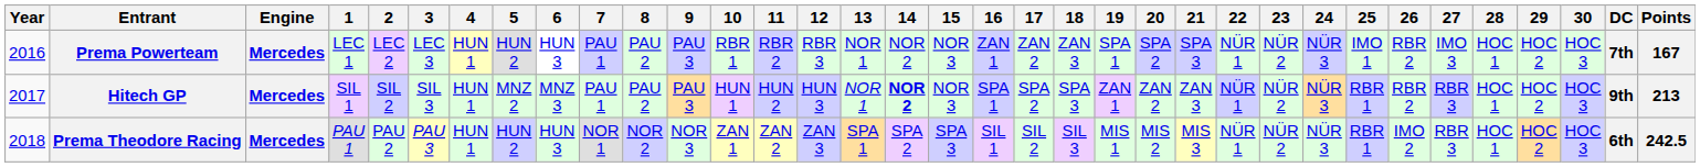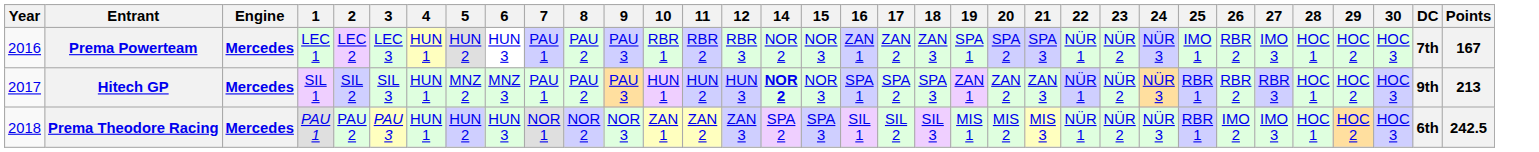 <table class="wikitable" style="text-align:center; font-size:85%">
 <tr>
 <th>Year</th>
 <th>Entrant</th>
 <th>Engine</th>
 <th>1</th>
 <th>2</th>
 <th>3</th>
 <th>4</th>
 <th>5</th>
 <th>6</th>
 <th>7</th>
 <th>8</th>
 <th>9</th>
 <th>10</th>
 <th>11</th>
 <th>12</th>
-<th>13</th>
 <th>14</th>
 <th>15</th>
 <th>16</th>
 <th>17</th>
 <th>18</th>
 <th>19</th>
 <th>20</th>
 <th>21</th>
 <th>22</th>
 <th>23</th>
 <th>24</th>
 <th>25</th>
 <th>26</th>
 <th>27</th>
 <th>28</th>
 <th>29</th>
 <th>30</th>
 <th>DC</th>
 <th>Points</th>
 </tr>
 <tr>
 <td><a href='#'>2016</a></td>
 <th nowrap><a href='#'>Prema Powerteam</a></th>
 <th nowrap><a href='#'>Mercedes</a></th>
 <td style="background:#DFFFDF;"><a href='#'>LEC<br>1</a><br></td>
 <td style="background:#EFCFFF;"><a href='#'>LEC<br>2</a><br></td>
 <td style="background:#DFFFDF;"><a href='#'>LEC<br>3</a><br></td>
 <td style="background:#FFFFBF;"><a href='#'>HUN<br>1</a><br></td>
 <td style="background:#DFDFDF;"><a href='#'>HUN<br>2</a><br></td>
 <td style="background:#FFFFFF;"><a href='#'>HUN<br>3</a><br></td>
 <td style="background:#CFCFFF;"><a href='#'>PAU<br>1</a><br></td>
 <td style="background:#DFFFDF;"><a href='#'>PAU<br>2</a><br></td>
 <td style="background:#CFCFFF;"><a href='#'>PAU<br>3</a><br></td>
 <td style="background:#DFFFDF;"><a href='#'>RBR<br>1</a><br></td>
 <td style="background:#CFCFFF;"><a href='#'>RBR<br>2</a><br></td>
 <td style="background:#DFFFDF;"><a href='#'>RBR<br>3</a><br></td>
-<td style="background:#DFFFDF;"><a href='#'>NOR<br>1</a><br></td>
 <td style="background:#DFFFDF;"><a href='#'>NOR<br>2</a><br></td>
 <td style="background:#DFFFDF;"><a href='#'>NOR<br>3</a><br></td>
 <td style="background:#CFCFFF;"><a href='#'>ZAN<br>1</a><br></td>
 <td style="background:#DFFFDF;"><a href='#'>ZAN<br>2</a><br></td>
 <td style="background:#DFFFDF;"><a href='#'>ZAN<br>3</a><br></td>
 <td style="background:#DFFFDF;"><a href='#'>SPA<br>1</a><br></td>
 <td style="background:#CFCFFF;"><a href='#'>SPA<br>2</a><br></td>
 <td style="background:#CFCFFF;"><a href='#'>SPA<br>3</a><br></td>
 <td style="background:#DFFFDF;"><a href='#'>NÜR<br>1</a><br></td>
 <td style="background:#DFFFDF;"><a href='#'>NÜR<br>2</a><br></td>
 <td style="background:#CFCFFF;"><a href='#'>NÜR<br>3</a><br></td>
 <td style="background:#DFFFDF;"><a href='#'>IMO<br>1</a><br></td>
 <td style="background:#DFFFDF;"><a href='#'>RBR<br>2</a><br></td>
 <td style="background:#DFFFDF;"><a href='#'>IMO<br>3</a><br></td>
 <td style="background:#DFFFDF;"><a href='#'>HOC<br>1</a><br></td>
 <td style="background:#DFFFDF;"><a href='#'>HOC<br>2</a><br></td>
 <td style="background:#DFFFDF;"><a href='#'>HOC<br>3</a><br></td>
 <th>7th</th>
 <th>167</th>
 </tr>
 <tr>
 <td><a href='#'>2017</a></td>
 <th nowrap><a href='#'>Hitech GP</a></th>
 <th nowrap><a href='#'>Mercedes</a></th>
 <td style="background:#EFCFFF;"><a href='#'>SIL<br>1</a><br></td>
 <td style="background:#CFCFFF;"><a href='#'>SIL<br>2</a><br></td>
 <td style="background:#DFFFDF;"><a href='#'>SIL<br>3</a><br></td>
 <td style="background:#DFFFDF;"><a href='#'>HUN<br>1</a><br></td>
 <td style="background:#DFFFDF;"><a href='#'>MNZ<br>2</a><br></td>
 <td style="background:#DFFFDF;"><a href='#'>MNZ<br>3</a><br></td>
 <td style="background:#DFFFDF;"><a href='#'>PAU<br>1</a><br></td>
 <td style="background:#DFFFDF;"><a href='#'>PAU<br>2</a><br></td>
 <td style="background:#FFDF9F;"><a href='#'>PAU<br>3</a><br></td>
 <td style="background:#EFCFFF;"><a href='#'>HUN<br>1</a><br></td>
 <td style="background:#CFCFFF;"><a href='#'>HUN<br>2</a><br></td>
 <td style="background:#CFCFFF;"><a href='#'>HUN<br>3</a><br></td>
-<td style="background:#DFFFDF;"><em><a href='#'>NOR<br>1</a></em><br></td>
 <td style="background:#DFFFDF;"><strong><a href='#'>NOR<br>2</a></strong><br></td>
 <td style="background:#DFFFDF;"><a href='#'>NOR<br>3</a><br></td>
 <td style="background:#CFCFFF;"><a href='#'>SPA<br>1</a><br></td>
 <td style="background:#DFFFDF;"><a href='#'>SPA<br>2</a><br></td>
 <td style="background:#DFFFDF;"><a href='#'>SPA<br>3</a><br></td>
 <td style="background:#EFCFFF;"><a href='#'>ZAN<br>1</a><br></td>
 <td style="background:#DFFFDF;"><a href='#'>ZAN<br>2</a><br></td>
 <td style="background:#DFFFDF;"><a href='#'>ZAN<br>3</a><br></td>
 <td style="background:#CFCFFF;"><a href='#'>NÜR<br>1</a><br></td>
 <td style="background:#DFFFDF;"><a href='#'>NÜR<br>2</a><br></td>
 <td style="background:#FFDF9F;"><a href='#'>NÜR<br>3</a><br></td>
 <td style="background:#CFCFFF;"><a href='#'>RBR<br>1</a><br></td>
 <td style="background:#DFFFDF;"><a href='#'>RBR<br>2</a><br></td>
 <td style="background:#CFCFFF;"><a href='#'>RBR<br>3</a><br></td>
 <td style="background:#DFFFDF;"><a href='#'>HOC<br>1</a><br></td>
 <td style="background:#DFFFDF;"><a href='#'>HOC<br>2</a><br></td>
 <td style="background:#CFCFFF;"><a href='#'>HOC<br>3</a><br></td>
 <th>9th</th>
 <th>213</th>
 </tr>
 <tr>
 <td><a href='#'>2018</a></td>
 <th nowrap><a href='#'>Prema Theodore Racing</a></th>
 <th nowrap><a href='#'>Mercedes</a></th>
 <td style="background:#DFDFDF;"><em><a href='#'>PAU<br>1</a></em><br></td>
 <td style="background:#DFFFDF;"><a href='#'>PAU<br>2</a><br></td>
 <td style="background:#FFFFBF;"><em><a href='#'>PAU<br>3</a></em><br></td>
 <td style="background:#DFFFDF;"><a href='#'>HUN<br>1</a><br></td>
 <td style="background:#CFCFFF;"><a href='#'>HUN<br>2</a><br></td>
 <td style="background:#DFFFDF;"><a href='#'>HUN<br>3</a><br></td>
 <td style="background:#DFDFDF;"><a href='#'>NOR<br>1</a><br></td>
 <td style="background:#CFCFFF;"><a href='#'>NOR<br>2</a><br></td>
 <td style="background:#DFFFDF;"><a href='#'>NOR<br>3</a><br></td>
 <td style="background:#FFFFBF;"><a href='#'>ZAN<br>1</a><br></td>
 <td style="background:#FFFFBF;"><a href='#'>ZAN<br>2</a><br></td>
 <td style="background:#CFCFFF;"><a href='#'>ZAN<br>3</a><br></td>
-<td style="background:#FFDF9F;"><a href='#'>SPA<br>1</a><br></td>
 <td style="background:#EFCFFF;"><a href='#'>SPA<br>2</a><br></td>
 <td style="background:#CFCFFF;"><a href='#'>SPA<br>3</a><br></td>
 <td style="background:#EFCFFF;"><a href='#'>SIL<br>1</a><br></td>
 <td style="background:#DFFFDF;"><a href='#'>SIL<br>2</a><br></td>
 <td style="background:#EFCFFF;"><a href='#'>SIL<br>3</a><br></td>
 <td style="background:#DFFFDF;"><a href='#'>MIS<br>1</a><br></td>
 <td style="background:#DFFFDF;"><a href='#'>MIS<br>2</a><br></td>
 <td style="background:#FFFFBF;"><a href='#'>MIS<br>3</a><br></td>
 <td style="background:#DFFFDF;"><a href='#'>NÜR<br>1</a><br></td>
 <td style="background:#DFFFDF;"><a href='#'>NÜR<br>2</a><br></td>
 <td style="background:#DFFFDF;"><a href='#'>NÜR<br>3</a><br></td>
 <td style="background:#CFCFFF;"><a href='#'>RBR<br>1</a><br></td>
 <td style="background:#DFFFDF;"><a href='#'>IMO<br>2</a><br></td>
-<td style="background:#DFFFDF;"><a href='#'>RBR<br>3</a><br></td>
+<td style="background:#DFFFDF;"><a href='#'>IMO<br>3</a><br></td>
 <td style="background:#DFFFDF;"><a href='#'>HOC<br>1</a><br></td>
 <td style="background:#FFDF9F;"><a href='#'>HOC<br>2</a><br></td>
 <td style="background:#CFCFFF;"><a href='#'>HOC<br>3</a><br></td>
 <th>6th</th>
 <th>242.5</th>
 </tr>
 </table>
